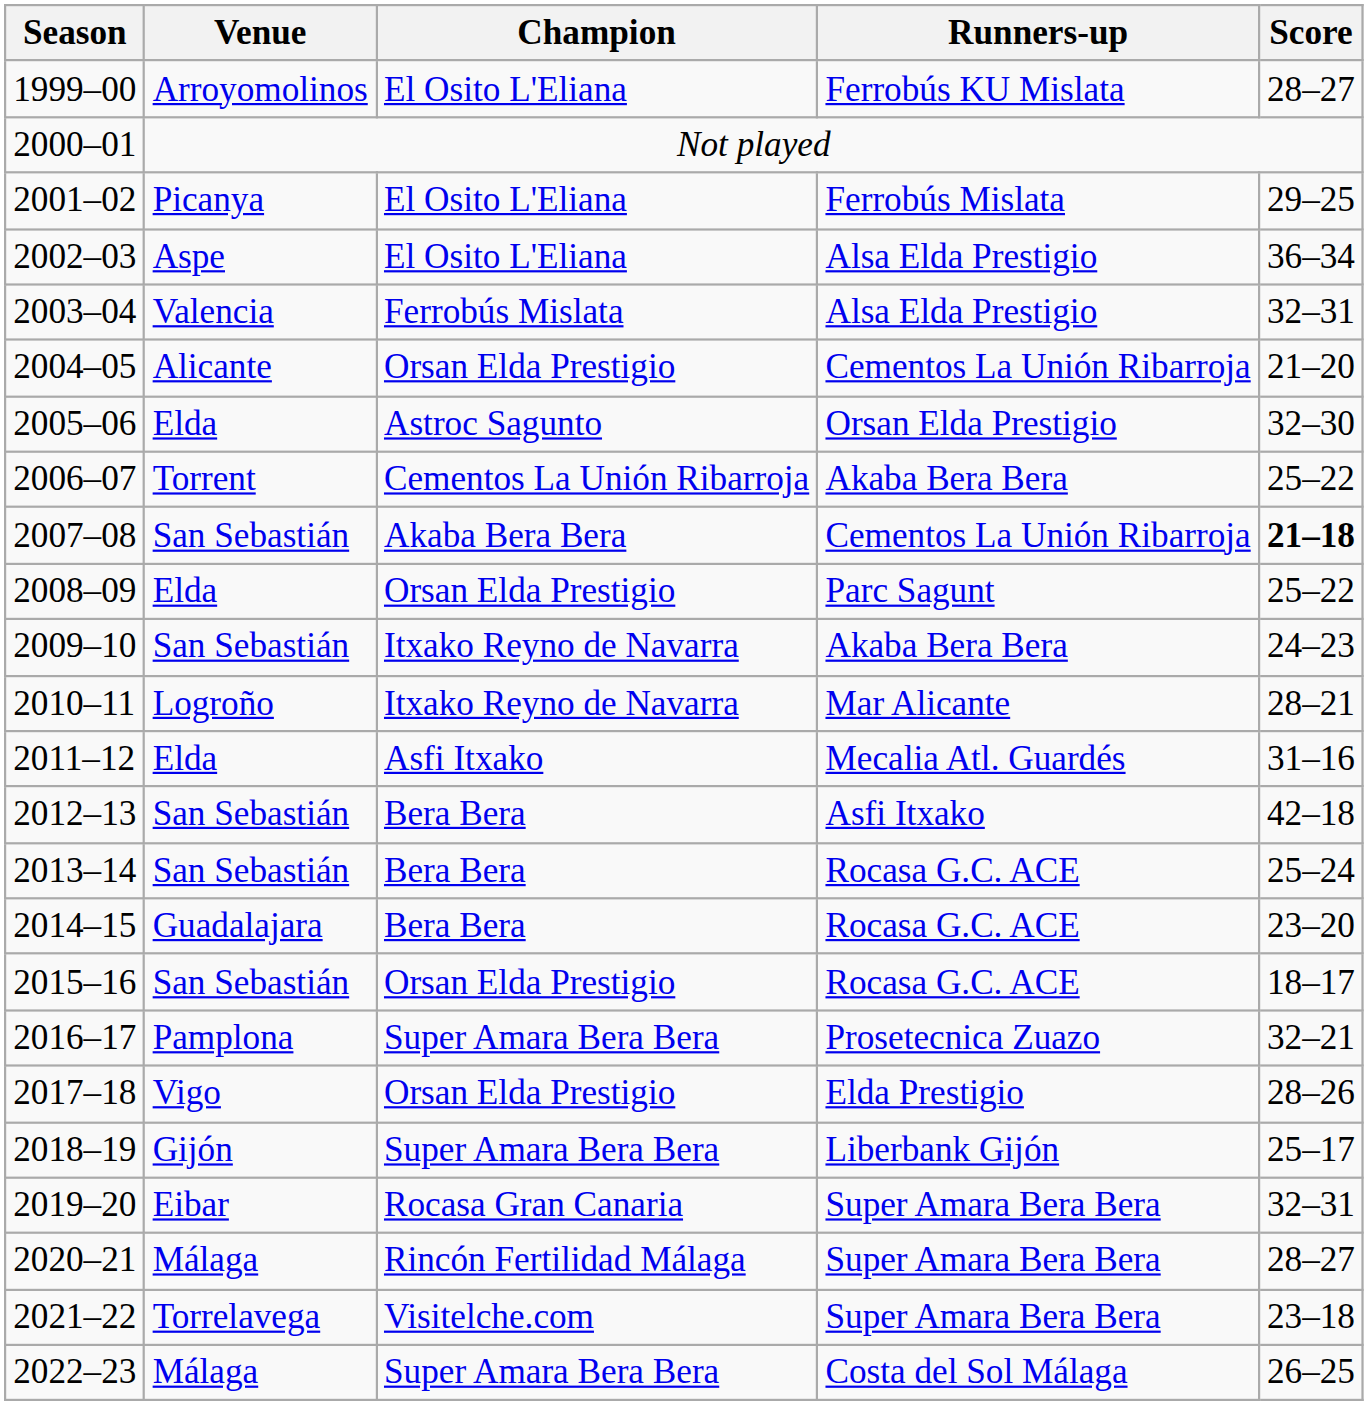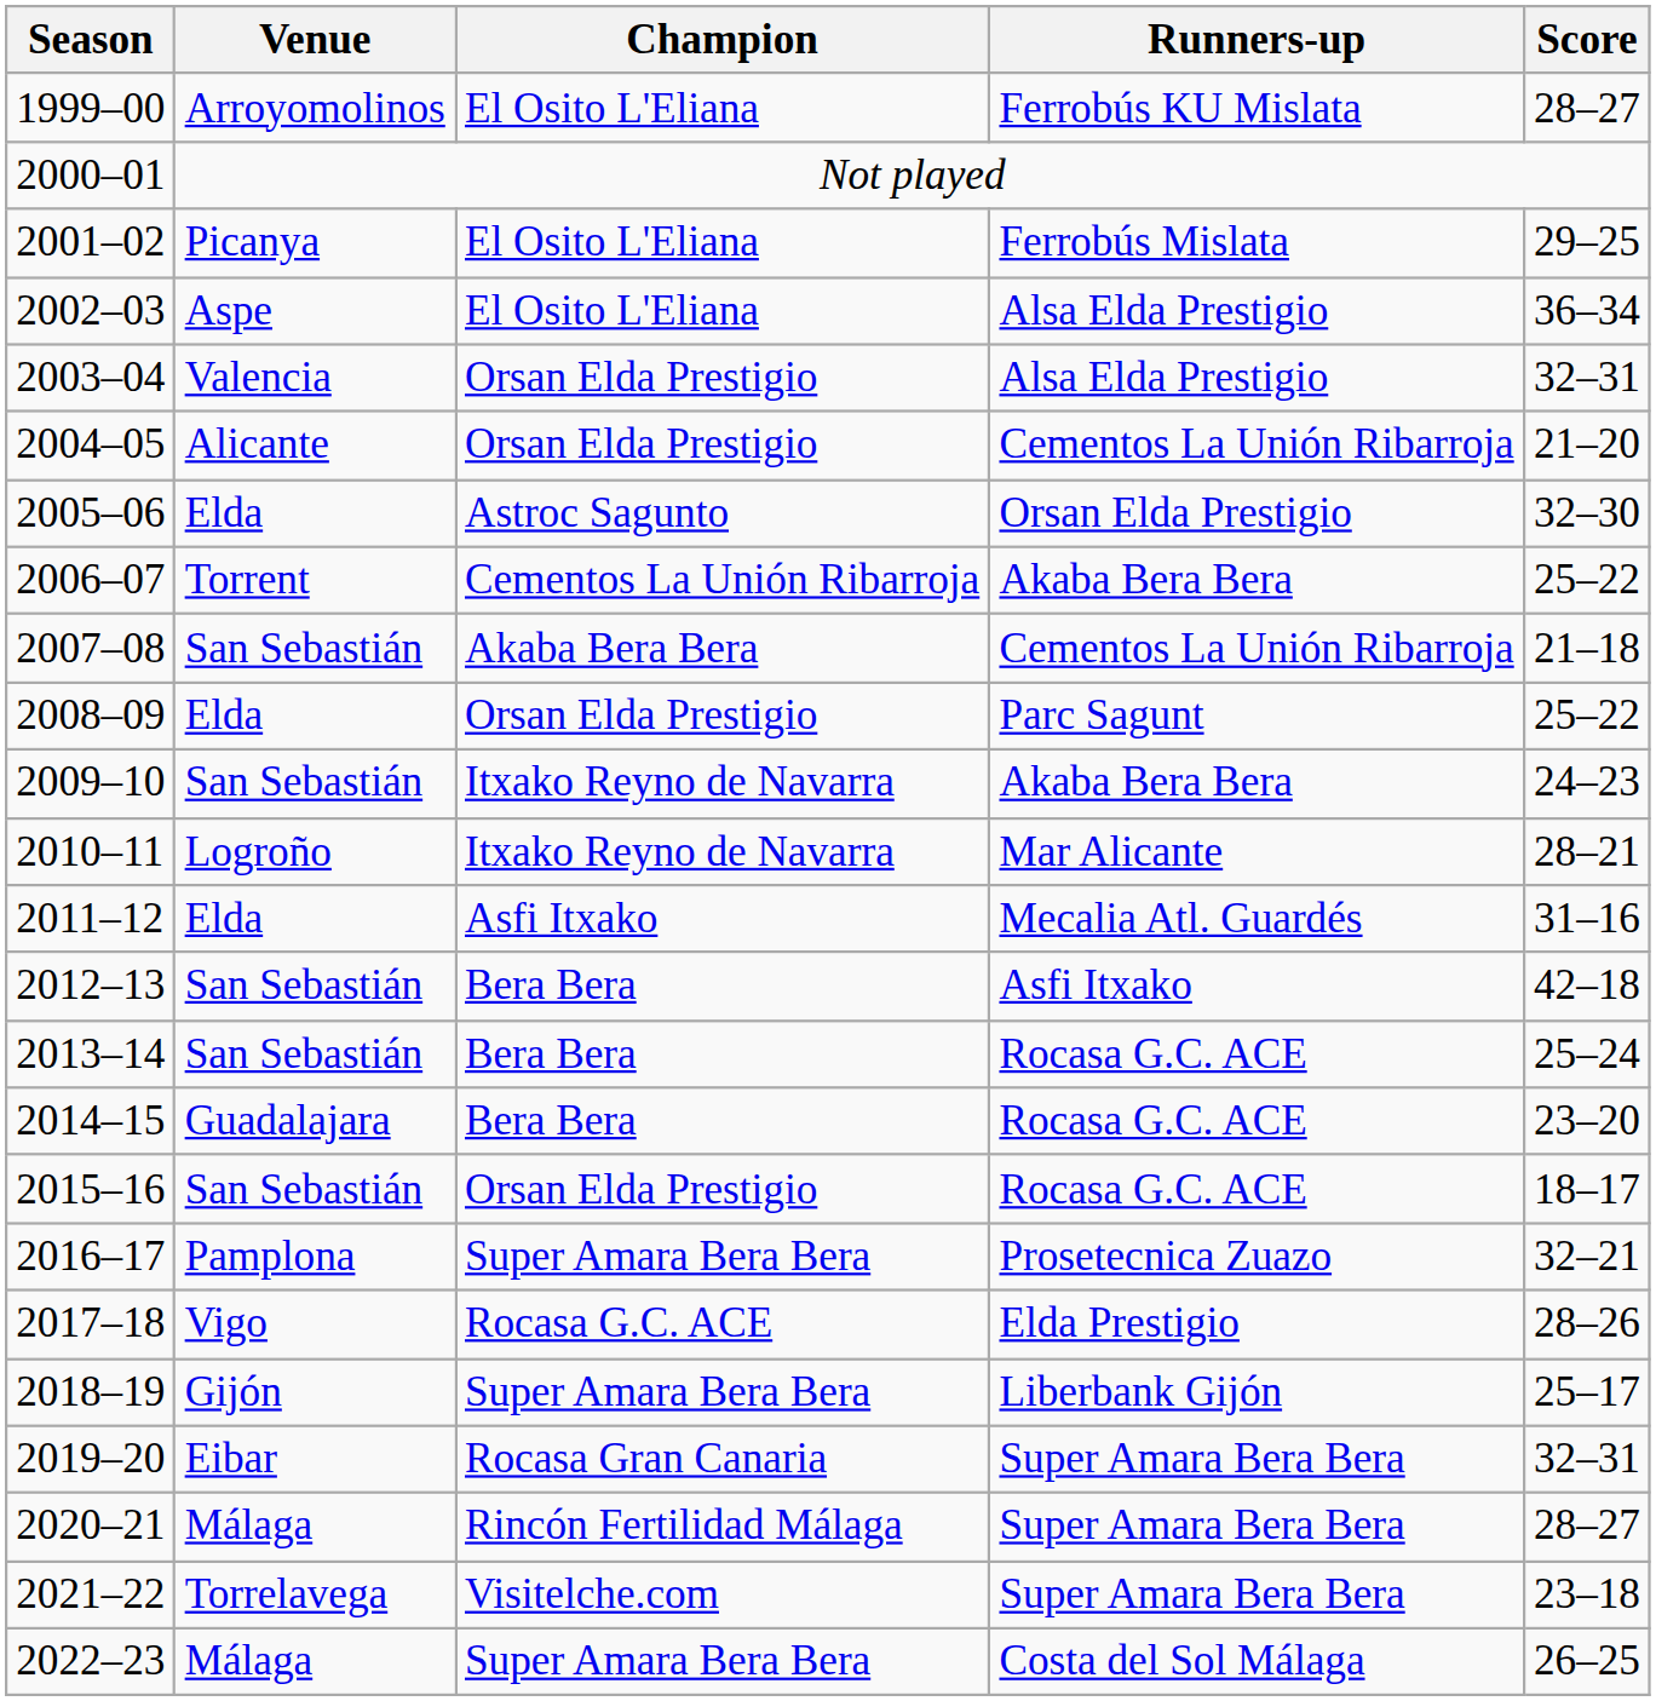 <table class="wikitable">
 <tr>
 <th>Season</th>
 <th>Venue</th>
 <th>Champion</th>
 <th>Runners-up</th>
 <th>Score</th>
 </tr>
 <tr>
 <td>1999–00</td>
 <td><a href='#'>Arroyomolinos</a></td>
 <td><a href='#'>El Osito L'Eliana</a></td>
 <td><a href='#'>Ferrobús KU Mislata</a></td>
 <td>28–27</td>
 </tr>
 <tr>
 <td>2000–01</td>
 <td colspan="4" align="center"><em>Not played</em></td>
 </tr>
 <tr>
 <td>2001–02</td>
 <td><a href='#'>Picanya</a></td>
 <td><a href='#'>El Osito L'Eliana</a></td>
 <td><a href='#'>Ferrobús Mislata</a></td>
 <td>29–25</td>
 </tr>
 <tr>
 <td>2002–03</td>
 <td><a href='#'>Aspe</a></td>
 <td><a href='#'>El Osito L'Eliana</a></td>
 <td><a href='#'>Alsa Elda Prestigio</a></td>
 <td>36–34</td>
 </tr>
 <tr>
 <td>2003–04</td>
 <td><a href='#'>Valencia</a></td>
-<td><a href='#'>Ferrobús Mislata</a></td>
+<td><a href='#'>Orsan Elda Prestigio</a></td>
 <td><a href='#'>Alsa Elda Prestigio</a></td>
 <td>32–31</td>
 </tr>
 <tr>
 <td>2004–05</td>
 <td><a href='#'>Alicante</a></td>
 <td><a href='#'>Orsan Elda Prestigio</a></td>
 <td><a href='#'>Cementos La Unión Ribarroja</a></td>
 <td>21–20</td>
 </tr>
 <tr>
 <td>2005–06</td>
 <td><a href='#'>Elda</a></td>
 <td><a href='#'>Astroc Sagunto</a></td>
 <td><a href='#'>Orsan Elda Prestigio</a></td>
 <td>32–30</td>
 </tr>
 <tr>
 <td>2006–07</td>
 <td><a href='#'>Torrent</a></td>
 <td><a href='#'>Cementos La Unión Ribarroja</a></td>
 <td><a href='#'>Akaba Bera Bera</a></td>
 <td>25–22</td>
 </tr>
 <tr>
 <td>2007–08</td>
 <td><a href='#'>San Sebastián</a></td>
 <td><a href='#'>Akaba Bera Bera</a></td>
 <td><a href='#'>Cementos La Unión Ribarroja</a></td>
-<td><strong>21–18</strong></td>
+<td>21–18</td>
 </tr>
 <tr>
 <td>2008–09</td>
 <td><a href='#'>Elda</a></td>
 <td><a href='#'>Orsan Elda Prestigio</a></td>
 <td><a href='#'>Parc Sagunt</a></td>
 <td>25–22</td>
 </tr>
 <tr>
 <td>2009–10</td>
 <td><a href='#'>San Sebastián</a></td>
 <td><a href='#'>Itxako Reyno de Navarra</a></td>
 <td><a href='#'>Akaba Bera Bera</a></td>
 <td>24–23</td>
 </tr>
 <tr>
 <td>2010–11</td>
 <td><a href='#'>Logroño</a></td>
 <td><a href='#'>Itxako Reyno de Navarra</a></td>
 <td><a href='#'>Mar Alicante</a></td>
 <td>28–21</td>
 </tr>
 <tr>
 <td>2011–12</td>
 <td><a href='#'>Elda</a></td>
 <td><a href='#'>Asfi Itxako</a></td>
 <td><a href='#'>Mecalia Atl. Guardés</a></td>
 <td>31–16</td>
 </tr>
 <tr>
 <td>2012–13</td>
 <td><a href='#'>San Sebastián</a></td>
 <td><a href='#'>Bera Bera</a></td>
 <td><a href='#'>Asfi Itxako</a></td>
 <td>42–18</td>
 </tr>
 <tr>
 <td>2013–14</td>
 <td><a href='#'>San Sebastián</a></td>
 <td><a href='#'>Bera Bera</a></td>
 <td><a href='#'>Rocasa G.C. ACE</a></td>
 <td>25–24</td>
 </tr>
 <tr>
 <td>2014–15</td>
 <td><a href='#'>Guadalajara</a></td>
 <td><a href='#'>Bera Bera</a></td>
 <td><a href='#'>Rocasa G.C. ACE</a></td>
 <td>23–20</td>
 </tr>
 <tr>
 <td>2015–16</td>
 <td><a href='#'>San Sebastián</a></td>
 <td><a href='#'>Orsan Elda Prestigio</a></td>
 <td><a href='#'>Rocasa G.C. ACE</a></td>
 <td>18–17</td>
 </tr>
 <tr>
 <td>2016–17</td>
 <td><a href='#'>Pamplona</a></td>
 <td><a href='#'>Super Amara Bera Bera</a></td>
 <td><a href='#'>Prosetecnica Zuazo</a></td>
 <td>32–21</td>
 </tr>
 <tr>
 <td>2017–18</td>
 <td><a href='#'>Vigo</a></td>
-<td><a href='#'>Orsan Elda Prestigio</a></td>
+<td><a href='#'>Rocasa G.C. ACE</a></td>
 <td><a href='#'>Elda Prestigio</a></td>
 <td>28–26</td>
 </tr>
 <tr>
 <td>2018–19</td>
 <td><a href='#'>Gijón</a></td>
 <td><a href='#'>Super Amara Bera Bera</a></td>
 <td><a href='#'>Liberbank Gijón</a></td>
 <td>25–17</td>
 </tr>
 <tr>
 <td>2019–20</td>
 <td><a href='#'>Eibar</a></td>
 <td><a href='#'>Rocasa Gran Canaria</a></td>
 <td><a href='#'>Super Amara Bera Bera</a></td>
 <td>32–31</td>
 </tr>
 <tr>
 <td>2020–21</td>
 <td><a href='#'>Málaga</a></td>
 <td><a href='#'>Rincón Fertilidad Málaga</a></td>
 <td><a href='#'>Super Amara Bera Bera</a></td>
 <td>28–27</td>
 </tr>
 <tr>
 <td>2021–22</td>
 <td><a href='#'>Torrelavega</a></td>
 <td><a href='#'>Visitelche.com</a></td>
 <td><a href='#'>Super Amara Bera Bera</a></td>
 <td>23–18</td>
 </tr>
 <tr>
 <td>2022–23</td>
 <td><a href='#'>Málaga</a></td>
 <td><a href='#'>Super Amara Bera Bera</a></td>
 <td><a href='#'>Costa del Sol Málaga</a></td>
 <td>26–25</td>
 </tr>
 </table>
